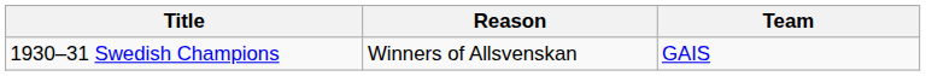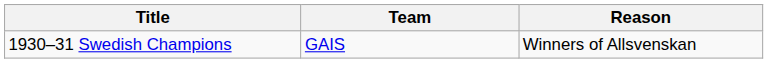 <table class="wikitable" style="text-align: left;">
 <tr>
 <th style="width: 275px;">Title</th>
+<th style="width: 200px;">Team</th>
 <th style="width: 225px;">Reason</th>
-<th style="width: 200px;">Team</th>
 </tr>
 <tr>
 <td>1930–31 <a href='#'>Swedish Champions</a></td>
+<td><a href='#'>GAIS</a></td>
 <td>Winners of Allsvenskan</td>
-<td><a href='#'>GAIS</a></td>
 </tr>
 </table>
